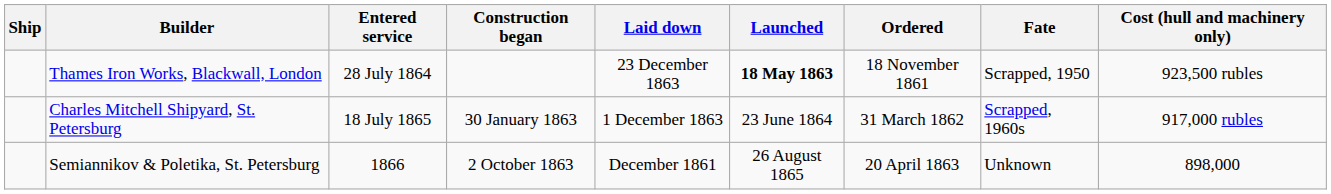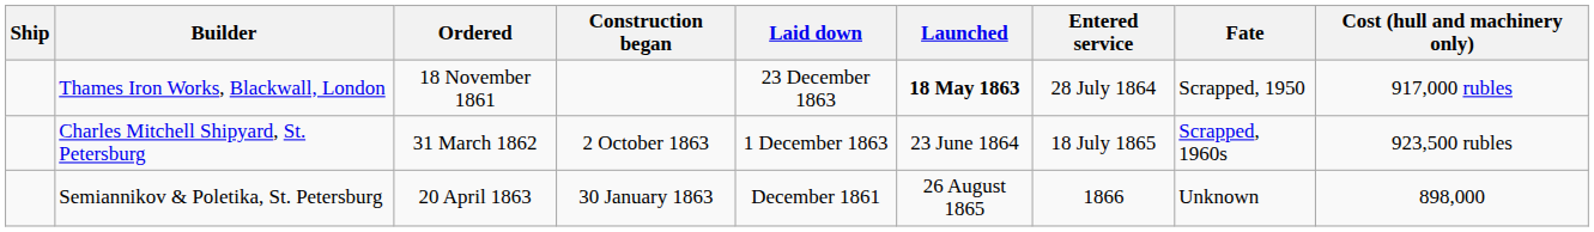 <table class="wikitable plainrowheaders">
 <tr>
 <th scope="col">Ship</th>
 <th scope="col">Builder</th>
-<th scope="col">Entered service</th>
+<th scope="col">Ordered</th>
 <th scope="col">Construction began</th>
 <th scope="col"><a href='#'>Laid down</a></th>
 <th scope="col"><a href='#'>Launched</a></th>
-<th scope="col">Ordered</th>
+<th scope="col">Entered service</th>
 <th scope="col">Fate</th>
 <th scope="col">Cost (hull and machinery only)</th>
 </tr>
 <tr>
 <td scope="row"></td>
 <td><a href='#'>Thames Iron Works</a>, <a href='#'>Blackwall, London</a></td>
-<td align=center>28 July 1864</td>
+<td align=center>18 November 1861</td>
 <td align=center></td>
 <td align=center>23 December 1863</td>
 <td align=center><strong>18 May 1863</strong></td>
-<td align=center>18 November 1861</td>
+<td align=center>28 July 1864</td>
 <td>Scrapped, 1950</td>
+<td align=center>917,000 <a href='#'>rubles</a></td>
+</tr>
+<tr>
+<td scope="row"></td>
+<td><a href='#'>Charles Mitchell Shipyard</a>, <a href='#'>St. Petersburg</a></td>
+<td align=center>31 March 1862</td>
+<td align=center>2 October 1863</td>
+<td align=center>1 December 1863</td>
+<td align=center>23 June 1864</td>
+<td align=center>18 July 1865</td>
+<td><a href='#'>Scrapped</a>, 1960s</td>
 <td align=center>923,500 rubles</td>
 </tr>
 <tr>
 <td scope="row"></td>
-<td><a href='#'>Charles Mitchell Shipyard</a>, <a href='#'>St. Petersburg</a></td>
-<td align=center>18 July 1865</td>
+<td>Semiannikov & Poletika, St. Petersburg</td>
+<td align=center>20 April 1863</td>
 <td align=center>30 January 1863</td>
-<td align=center>1 December 1863</td>
-<td align=center>23 June 1864</td>
-<td align=center>31 March 1862</td>
-<td><a href='#'>Scrapped</a>, 1960s</td>
-<td align=center>917,000 <a href='#'>rubles</a></td>
-</tr>
-<tr>
-<td scope="row"></td>
-<td>Semiannikov & Poletika, St. Petersburg</td>
-<td align=center>1866</td>
-<td align=center>2 October 1863</td>
 <td align=center>December 1861</td>
 <td align=center>26 August 1865</td>
-<td align=center>20 April 1863</td>
+<td align=center>1866</td>
 <td>Unknown</td>
 <td align=center>898,000</td>
 </tr>
 </table>
